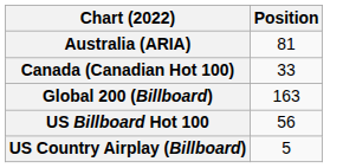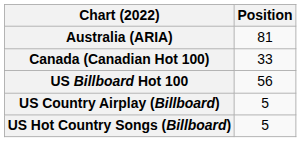 <table class="wikitable sortable plainrowheaders" style="text-align:center">
 <tr>
 <th scope="col">Chart (2022)</th>
 <th scope="col">Position</th>
 </tr>
 <tr>
 <th scope="row">Australia (ARIA)</th>
 <td>81</td>
 </tr>
 <tr>
 <th scope="row">Canada (Canadian Hot 100)</th>
 <td>33</td>
 </tr>
 <tr>
-<th scope="row">Global 200 (<em>Billboard</em>)</th>
-<td>163</td>
-</tr>
-<tr>
 <th scope="row">US <em>Billboard</em> Hot 100</th>
 <td>56</td>
 </tr>
 <tr>
 <th scope="row">US Country Airplay (<em>Billboard</em>)</th>
 <td>5</td>
 </tr>
+<tr>
+<th scope="row">US Hot Country Songs (<em>Billboard</em>)</th>
+<td>5</td>
+</tr>
 </table>
